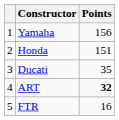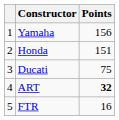 <table class="wikitable" style="font-size: 95%;">
 <tr>
 <th></th>
 <th>Constructor</th>
 <th>Points</th>
 </tr>
 <tr>
 <td align=center>1</td>
 <td> <a href='#'>Yamaha</a></td>
 <td align=right>156</td>
 </tr>
 <tr>
 <td align=center>2</td>
 <td> <a href='#'>Honda</a></td>
 <td align=right>151</td>
 </tr>
 <tr>
 <td align=center>3</td>
 <td> <a href='#'>Ducati</a></td>
-<td align=right>35</td>
+<td align=right>75</td>
 </tr>
 <tr>
 <td align=center>4</td>
 <td> <a href='#'>ART</a></td>
 <td align=right><strong>32</strong></td>
 </tr>
 <tr>
 <td align=center>5</td>
 <td> <a href='#'>FTR</a></td>
 <td align=right>16</td>
 </tr>
 </table>
